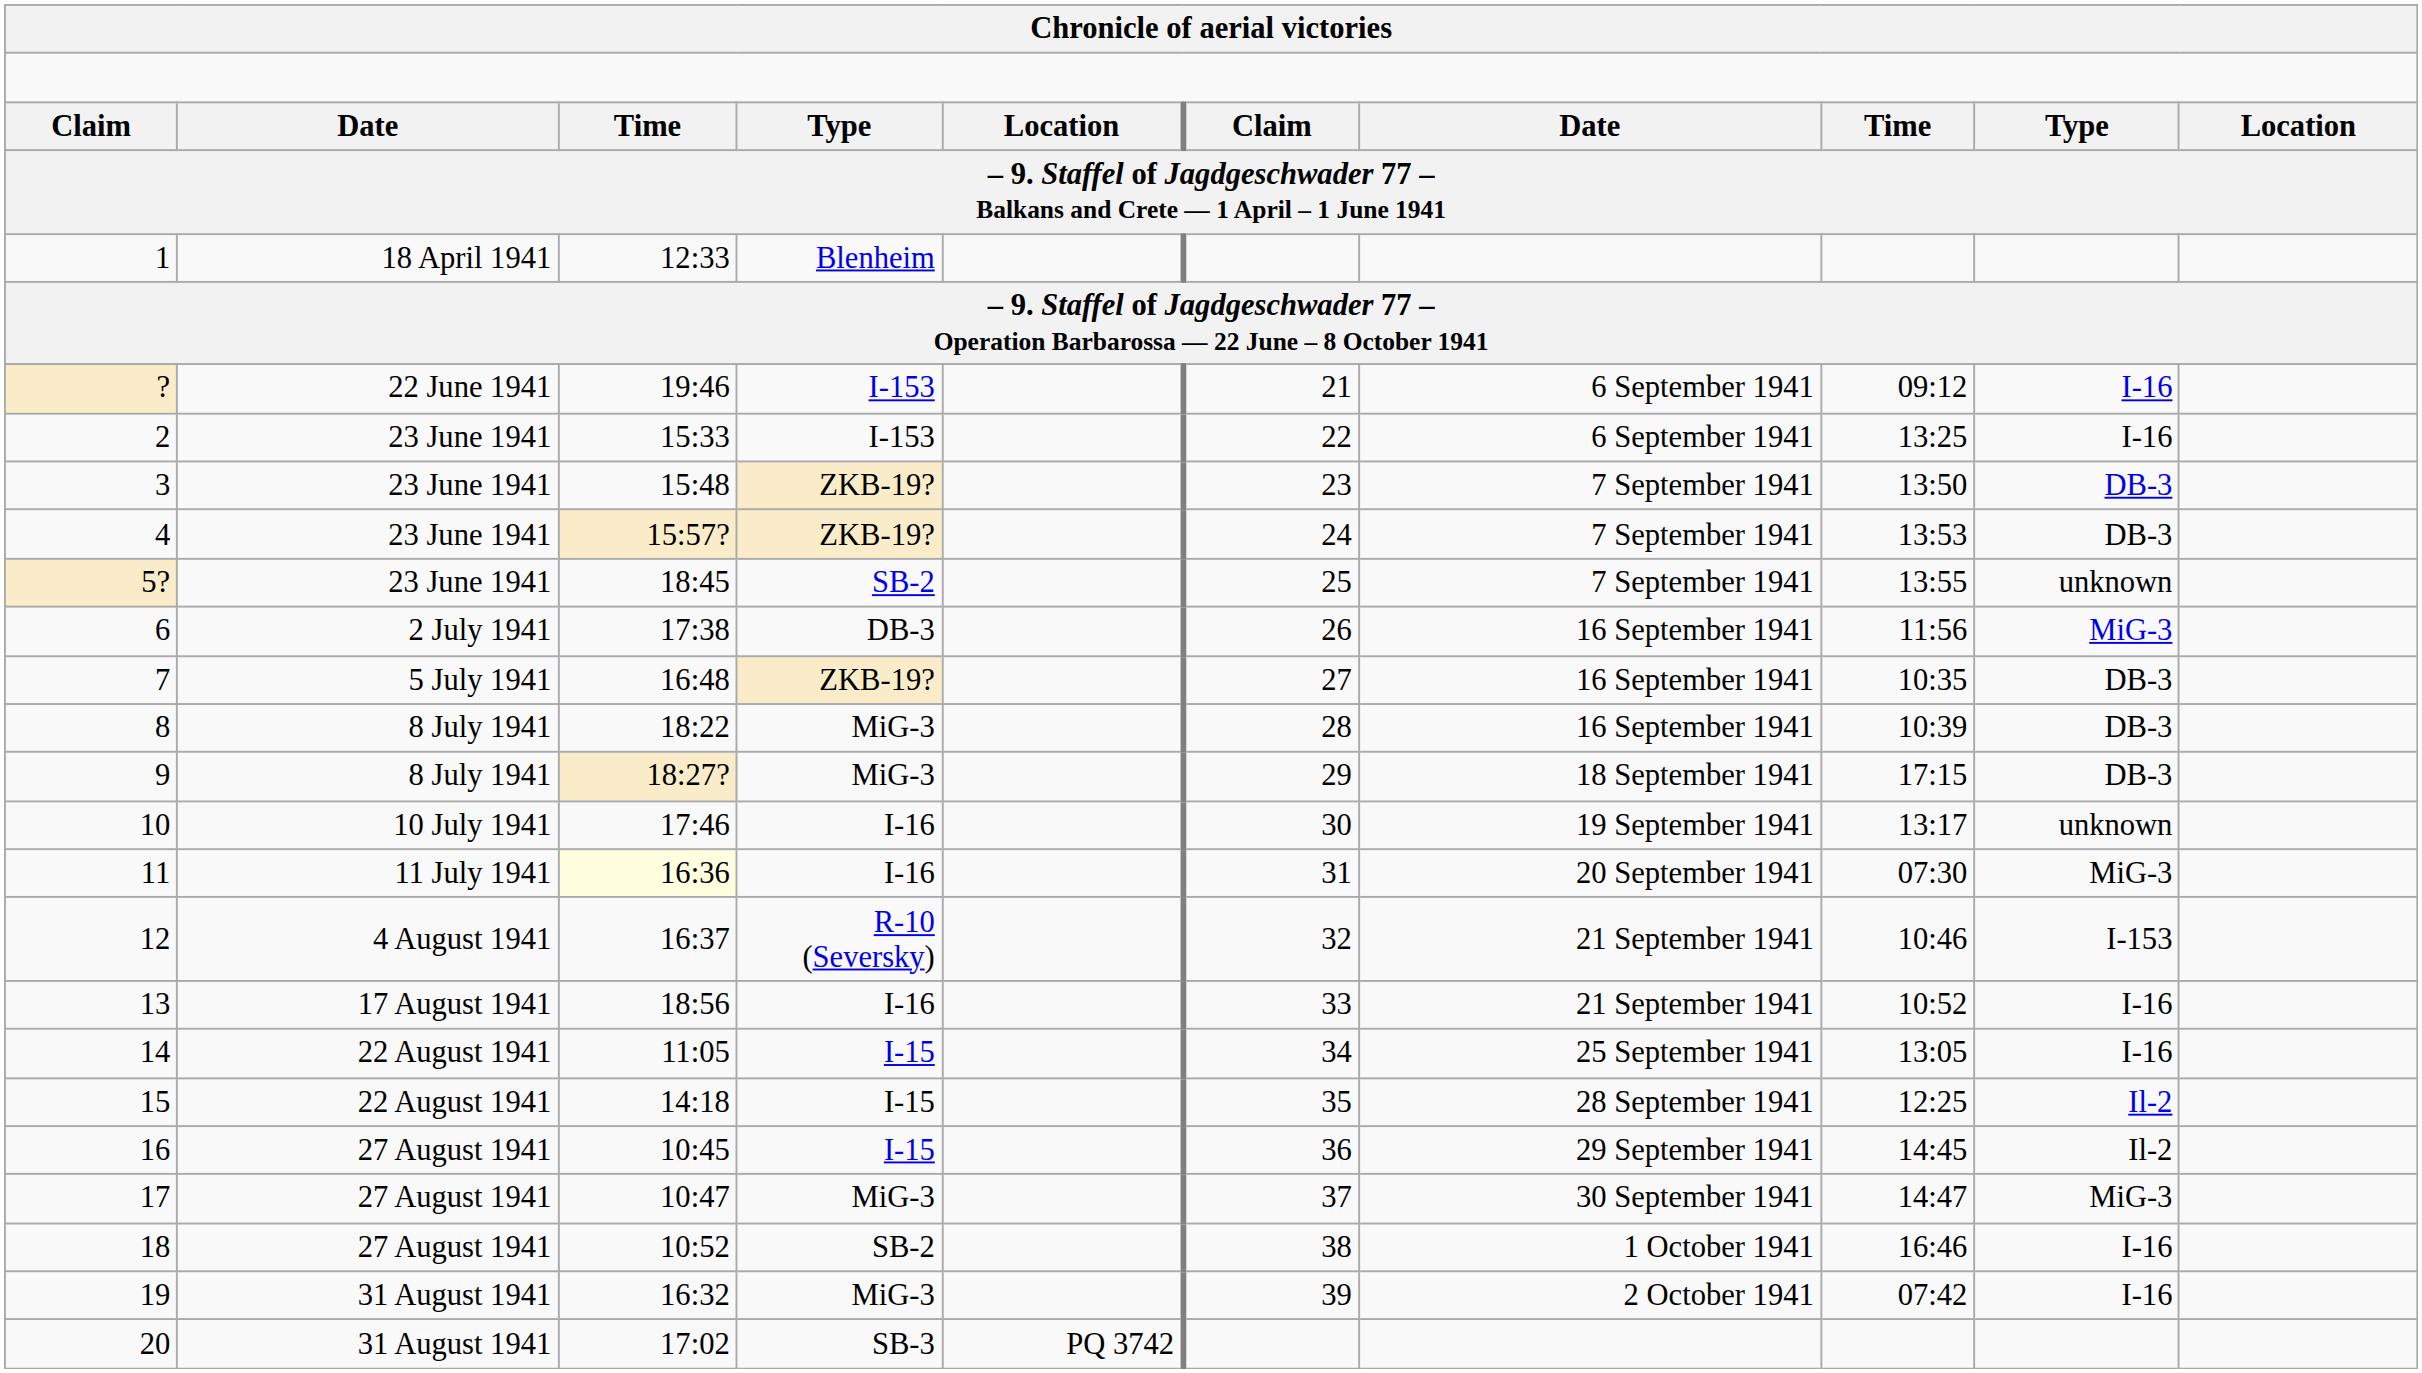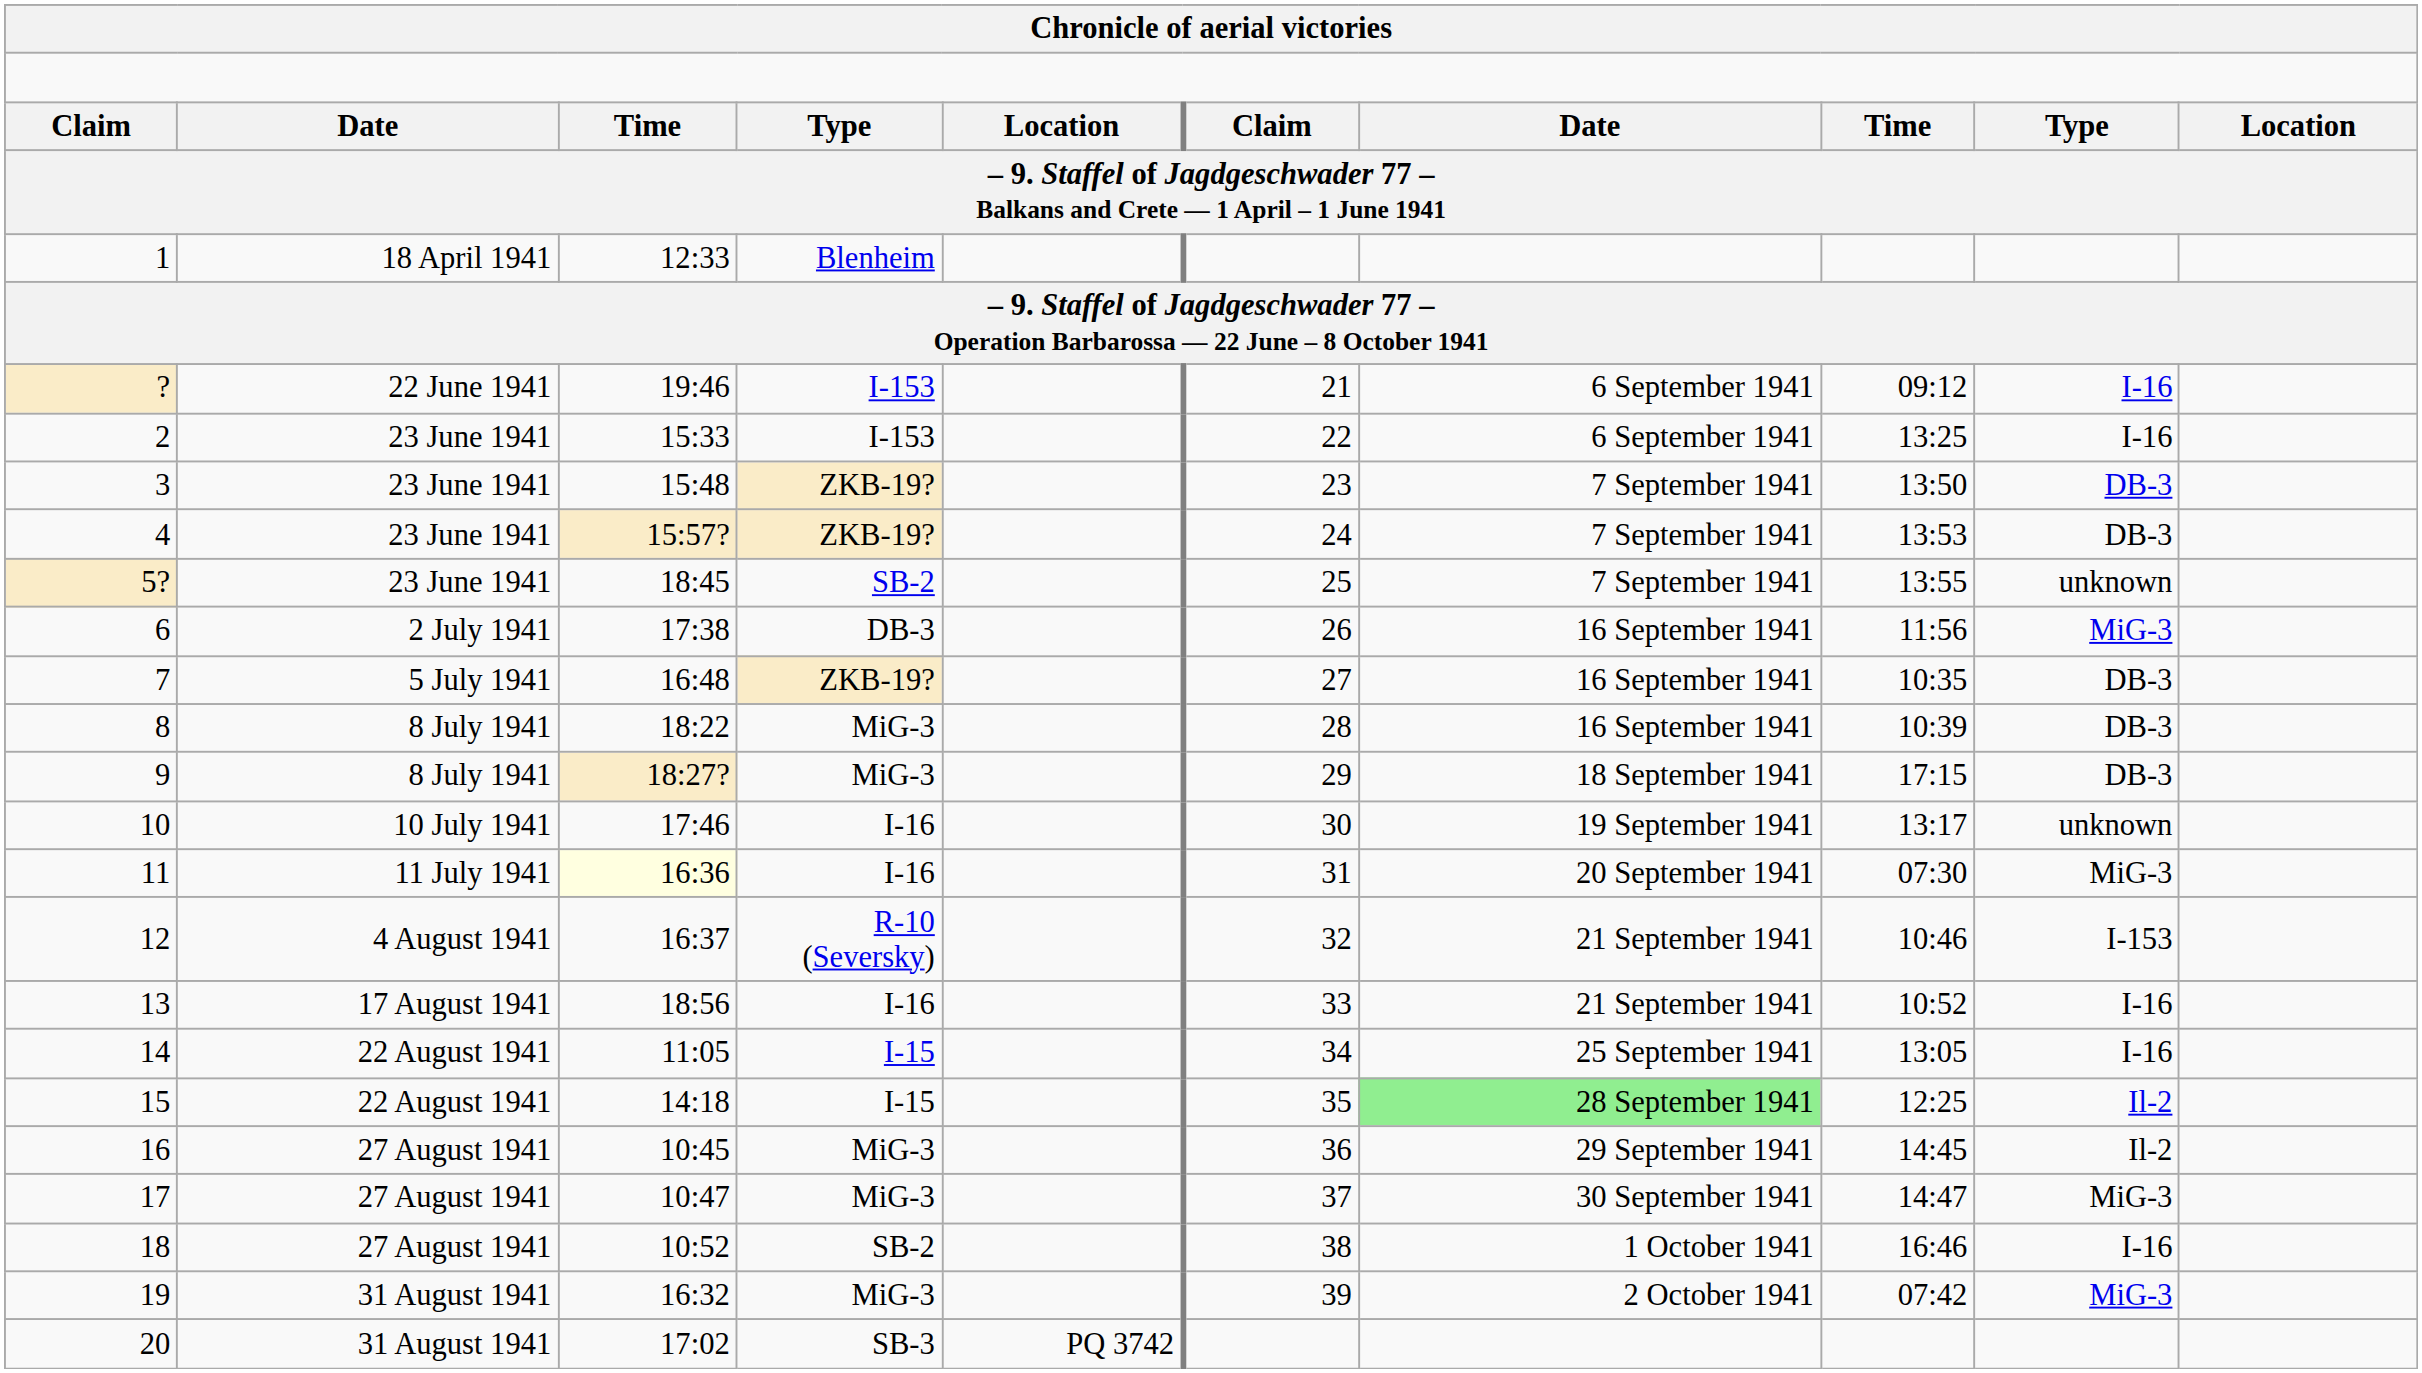 <table class="wikitable plainrowheaders collapsible" style="margin-left: auto; margin-right: auto; border: none; text-align:right; width: 100%;">
 <tr>
 <th colspan="10">Chronicle of aerial victories</th>
 </tr>
 <tr>
 <td colspan="10" style="text-align: left;"><br></td>
 </tr>
 <tr>
 <th scope="col">Claim</th>
 <th scope="col">Date</th>
 <th scope="col">Time</th>
 <th scope="col" width="100px">Type</th>
 <th scope="col">Location</th>
 <th scope="col" style="border-left: 3px solid grey;">Claim</th>
 <th scope="col">Date</th>
 <th scope="col">Time</th>
 <th scope="col" width="100px">Type</th>
 <th scope="col">Location</th>
 </tr>
 <tr>
 <th colspan="10">– 9. <em>Staffel</em> of <em>Jagdgeschwader</em> 77 –<br><small>Balkans and Crete — 1 April – 1 June 1941</small></th>
 </tr>
 <tr>
 <td>1</td>
 <td>18 April 1941</td>
 <td>12:33</td>
 <td><a href='#'>Blenheim</a></td>
 <td></td>
 <td style="border-left: 3px solid grey;"></td>
 <td></td>
 <td></td>
 <td></td>
 <td></td>
 </tr>
 <tr>
 <th colspan="10">– 9. <em>Staffel</em> of <em>Jagdgeschwader</em> 77 –<br><small>Operation Barbarossa — 22 June – 8 October 1941</small></th>
 </tr>
 <tr>
 <td style="background:#faecc8">?</td>
 <td>22 June 1941</td>
 <td>19:46</td>
 <td><a href='#'>I-153</a></td>
 <td></td>
 <td style="border-left: 3px solid grey;">21</td>
 <td>6 September 1941</td>
 <td>09:12</td>
 <td><a href='#'>I-16</a></td>
 <td></td>
 </tr>
 <tr>
 <td>2</td>
 <td>23 June 1941</td>
 <td>15:33</td>
 <td>I-153</td>
 <td></td>
 <td style="border-left: 3px solid grey;">22</td>
 <td>6 September 1941</td>
 <td>13:25</td>
 <td>I-16</td>
 <td></td>
 </tr>
 <tr>
 <td>3</td>
 <td>23 June 1941</td>
 <td>15:48</td>
 <td style="background:#faecc8">ZKB-19?</td>
 <td></td>
 <td style="border-left: 3px solid grey;">23</td>
 <td>7 September 1941</td>
 <td>13:50</td>
 <td><a href='#'>DB-3</a></td>
 <td></td>
 </tr>
 <tr>
 <td>4</td>
 <td>23 June 1941</td>
 <td style="background:#faecc8">15:57?</td>
 <td style="background:#faecc8">ZKB-19?</td>
 <td></td>
 <td style="border-left: 3px solid grey;">24</td>
 <td>7 September 1941</td>
 <td>13:53</td>
 <td>DB-3</td>
 <td></td>
 </tr>
 <tr>
 <td style="background:#faecc8">5?</td>
 <td>23 June 1941</td>
 <td>18:45</td>
 <td><a href='#'>SB-2</a></td>
 <td></td>
 <td style="border-left: 3px solid grey;">25</td>
 <td>7 September 1941</td>
 <td>13:55</td>
 <td>unknown</td>
 <td></td>
 </tr>
 <tr>
 <td>6</td>
 <td>2 July 1941</td>
 <td>17:38</td>
 <td>DB-3</td>
 <td></td>
 <td style="border-left: 3px solid grey;">26</td>
 <td>16 September 1941</td>
 <td>11:56</td>
 <td><a href='#'>MiG-3</a></td>
 <td></td>
 </tr>
 <tr>
 <td>7</td>
 <td>5 July 1941</td>
 <td>16:48</td>
 <td style="background:#faecc8">ZKB-19?</td>
 <td></td>
 <td style="border-left: 3px solid grey;">27</td>
 <td>16 September 1941</td>
 <td>10:35</td>
 <td>DB-3</td>
 <td></td>
 </tr>
 <tr>
 <td>8</td>
 <td>8 July 1941</td>
 <td>18:22</td>
 <td>MiG-3</td>
 <td></td>
 <td style="border-left: 3px solid grey;">28</td>
 <td>16 September 1941</td>
 <td>10:39</td>
 <td>DB-3</td>
 <td></td>
 </tr>
 <tr>
 <td>9</td>
 <td>8 July 1941</td>
 <td style="background:#faecc8">18:27?</td>
 <td>MiG-3</td>
 <td></td>
 <td style="border-left: 3px solid grey;">29</td>
 <td>18 September 1941</td>
 <td>17:15</td>
 <td>DB-3</td>
 <td></td>
 </tr>
 <tr>
 <td>10</td>
 <td>10 July 1941</td>
 <td>17:46</td>
 <td>I-16</td>
 <td></td>
 <td style="border-left: 3px solid grey;">30</td>
 <td>19 September 1941</td>
 <td>13:17</td>
 <td>unknown</td>
 <td></td>
 </tr>
 <tr>
 <td>11</td>
 <td>11 July 1941</td>
 <td style="background: lightyellow;">16:36</td>
 <td>I-16</td>
 <td></td>
 <td style="border-left: 3px solid grey;">31</td>
 <td>20 September 1941</td>
 <td>07:30</td>
 <td>MiG-3</td>
 <td></td>
 </tr>
 <tr>
 <td>12</td>
 <td>4 August 1941</td>
 <td>16:37</td>
 <td><a href='#'>R-10</a> (<a href='#'>Seversky</a>)</td>
 <td></td>
 <td style="border-left: 3px solid grey;">32</td>
 <td>21 September 1941</td>
 <td>10:46</td>
 <td>I-153</td>
 <td></td>
 </tr>
 <tr>
 <td>13</td>
 <td>17 August 1941</td>
 <td>18:56</td>
 <td>I-16</td>
 <td></td>
 <td style="border-left: 3px solid grey;">33</td>
 <td>21 September 1941</td>
 <td>10:52</td>
 <td>I-16</td>
 <td></td>
 </tr>
 <tr>
 <td>14</td>
 <td>22 August 1941</td>
 <td>11:05</td>
 <td><a href='#'>I-15</a></td>
 <td></td>
 <td style="border-left: 3px solid grey;">34</td>
 <td>25 September 1941</td>
 <td>13:05</td>
 <td>I-16</td>
 <td></td>
 </tr>
 <tr>
 <td>15</td>
 <td>22 August 1941</td>
 <td>14:18</td>
 <td>I-15</td>
 <td></td>
 <td style="border-left: 3px solid grey;">35</td>
-<td>28 September 1941</td>
+<td style="background: lightgreen;">28 September 1941</td>
 <td>12:25</td>
 <td><a href='#'>Il-2</a></td>
 <td></td>
 </tr>
 <tr>
 <td>16</td>
 <td>27 August 1941</td>
 <td>10:45</td>
-<td><a href='#'>I-15</a></td>
+<td>MiG-3</td>
 <td></td>
 <td style="border-left: 3px solid grey;">36</td>
 <td>29 September 1941</td>
 <td>14:45</td>
 <td>Il-2</td>
 <td></td>
 </tr>
 <tr>
 <td>17</td>
 <td>27 August 1941</td>
 <td>10:47</td>
 <td>MiG-3</td>
 <td></td>
 <td style="border-left: 3px solid grey;">37</td>
 <td>30 September 1941</td>
 <td>14:47</td>
 <td>MiG-3</td>
 <td></td>
 </tr>
 <tr>
 <td>18</td>
 <td>27 August 1941</td>
 <td>10:52</td>
 <td>SB-2</td>
 <td></td>
 <td style="border-left: 3px solid grey;">38</td>
 <td>1 October 1941</td>
 <td>16:46</td>
 <td>I-16</td>
 <td></td>
 </tr>
 <tr>
 <td>19</td>
 <td>31 August 1941</td>
 <td>16:32</td>
 <td>MiG-3</td>
 <td></td>
 <td style="border-left: 3px solid grey;">39</td>
 <td>2 October 1941</td>
 <td>07:42</td>
-<td>I-16</td>
+<td><a href='#'>MiG-3</a></td>
 <td></td>
 </tr>
 <tr>
 <td>20</td>
 <td>31 August 1941</td>
 <td>17:02</td>
 <td>SB-3</td>
 <td>PQ 3742</td>
 <td style="border-left: 3px solid grey;"></td>
 <td></td>
 <td></td>
 <td></td>
 <td></td>
 </tr>
 </table>
